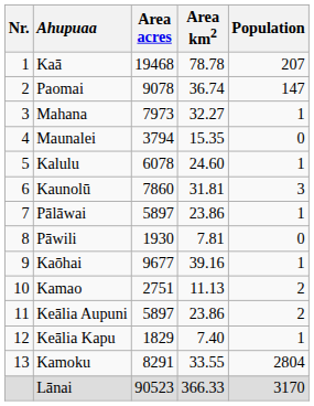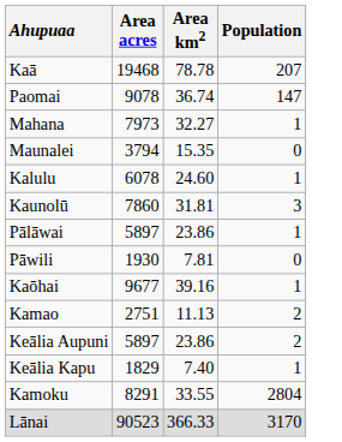 <table class="wikitable sortable">
 <tr>
-<th style="text-align:right;">Nr.</th>
 <th style="text-align:left;"><em>Ahupuaa</em></th>
 <th>Area<br><a href='#'>acres</a></th>
 <th>Area<br>km<sup>2</sup></th>
 <th>Population</th>
 </tr>
 <tr>
-<td align="right">1</td>
 <td>Kaā</td>
 <td style="text-align:right;">19468</td>
 <td style="text-align:right;">78.78</td>
 <td style="text-align:right;">207</td>
 </tr>
 <tr>
-<td align="right">2</td>
 <td>Paomai</td>
 <td style="text-align:right;">9078</td>
 <td style="text-align:right;">36.74</td>
 <td style="text-align:right;">147</td>
 </tr>
 <tr>
-<td align="right">3</td>
 <td>Mahana</td>
 <td style="text-align:right;">7973</td>
 <td style="text-align:right;">32.27</td>
 <td style="text-align:right;">1</td>
 </tr>
 <tr>
-<td align="right">4</td>
 <td>Maunalei</td>
 <td style="text-align:right;">3794</td>
 <td style="text-align:right;">15.35</td>
 <td style="text-align:right;">0</td>
 </tr>
 <tr>
-<td align="right">5</td>
 <td>Kalulu</td>
 <td style="text-align:right;">6078</td>
 <td style="text-align:right;">24.60</td>
 <td style="text-align:right;">1</td>
 </tr>
 <tr>
-<td align="right">6</td>
 <td>Kaunolū</td>
 <td style="text-align:right;">7860</td>
 <td style="text-align:right;">31.81</td>
 <td style="text-align:right;">3</td>
 </tr>
 <tr>
-<td align="right">7</td>
 <td>Pālāwai</td>
 <td style="text-align:right;">5897</td>
 <td style="text-align:right;">23.86</td>
 <td style="text-align:right;">1</td>
 </tr>
 <tr>
-<td align="right">8</td>
 <td>Pāwili</td>
 <td style="text-align:right;">1930</td>
 <td style="text-align:right;">7.81</td>
 <td style="text-align:right;">0</td>
 </tr>
 <tr>
-<td align="right">9</td>
 <td>Kaōhai</td>
 <td style="text-align:right;">9677</td>
 <td style="text-align:right;">39.16</td>
 <td style="text-align:right;">1</td>
 </tr>
 <tr>
-<td align="right">10</td>
 <td>Kamao</td>
 <td style="text-align:right;">2751</td>
 <td style="text-align:right;">11.13</td>
 <td style="text-align:right;">2</td>
 </tr>
 <tr>
-<td align="right">11</td>
 <td>Keālia Aupuni</td>
 <td style="text-align:right;">5897</td>
 <td style="text-align:right;">23.86</td>
 <td style="text-align:right;">2</td>
 </tr>
 <tr>
-<td align="right">12</td>
 <td>Keālia Kapu</td>
 <td style="text-align:right;">1829</td>
 <td style="text-align:right;">7.40</td>
 <td style="text-align:right;">1</td>
 </tr>
 <tr>
-<td align="right">13</td>
 <td>Kamoku</td>
 <td style="text-align:right;">8291</td>
 <td style="text-align:right;">33.55</td>
 <td style="text-align:right;">2804</td>
 </tr>
 <tr style="background: #DDD;" | class="sortbottom">
-<td style="text-align:right;"> </td>
 <td>Lānai</td>
 <td style="text-align:right;">90523</td>
 <td style="text-align:right;">366.33</td>
 <td style="text-align:right;">3170</td>
 </tr>
 </table>
